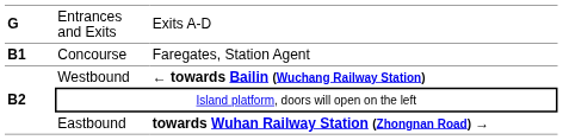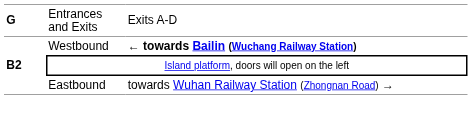 <table table border=0 cellspacing=0 cellpadding=3>
 <tr>
 <td style="border-top:solid 1px gray;border-bottom:solid 0px gray;" width=50><strong>G</strong></td>
 <td style="border-top:solid 1px gray;border-bottom:solid 0px gray;" width=100>Entrances and Exits</td>
 <td style="border-top:solid 1px gray;border-bottom:solid 0px gray;" width=450>Exits A-D</td>
-</tr>
-<tr>
-<td style="border-top:solid 1px gray;border-bottom:solid 0px gray;" width=50><strong>B1</strong></td>
-<td style="border-top:solid 1px gray;border-bottom:solid 0px gray;" width=100>Concourse</td>
-<td style="border-top:solid 1px gray;border-bottom:solid 0px gray;" width=450>Faregates, Station Agent</td>
 </tr>
 <tr>
 <td style="border-top:solid 1px gray;border-bottom:solid 1px gray;" rowspan=3><strong>B2</strong></td>
 <td style="border-top:solid 1px gray;border-bottom:solid 0px gray;">Westbound</td>
 <td style="border-top:solid 1px gray;border-bottom:solid 0px gray;"><strong>←  towards <a href='#'>Bailin</a> <small>(<a href='#'>Wuchang Railway Station</a>)</small></strong></td>
 </tr>
 <tr>
 <td style="border-right:solid 2px black;border-left:solid 2px black;border-top:solid 2px black;border-bottom:solid 2px black;text-align:center;" colspan=2><small><a href='#'>Island platform</a>, doors will open on the left</small></td>
 </tr>
 <tr>
 <td style="border-bottom:solid 1px gray;">Eastbound</td>
-<td style="border-bottom:solid 1px gray;"><strong> towards <a href='#'>Wuhan Railway Station</a> <small>(<a href='#'>Zhongnan Road</a>)</small> →</strong></td>
+<td style="border-bottom:solid 1px gray;"> towards <a href='#'>Wuhan Railway Station</a> <small>(<a href='#'>Zhongnan Road</a>)</small> →</td>
 </tr>
 </table>
